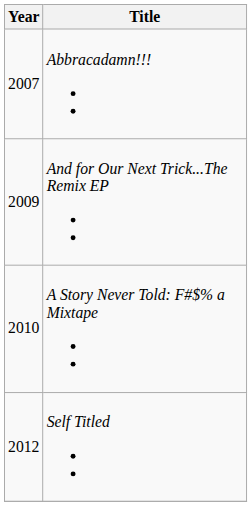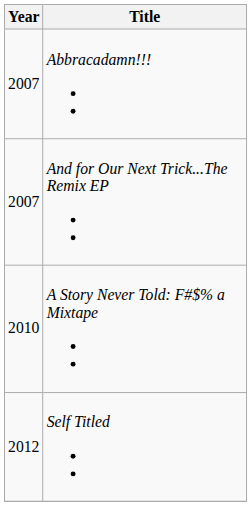 <table class="wikitable">
 <tr>
 <th rowspan="1">Year</th>
 <th rowspan="1" width="200">Title</th>
 </tr>
 <tr>
 <td>2007</td>
 <td><br><em>Abbracadamn!!!</em><ul><li></li><li></li></ul></td>
 </tr>
 <tr>
-<td>2009</td>
+<td>2007</td>
 <td><br><em>And for Our Next Trick...The Remix EP</em><ul><li></li><li></li></ul></td>
 </tr>
 <tr>
 <td>2010</td>
 <td><br><em>A Story Never Told: F#$% a Mixtape</em><ul><li></li><li></li></ul></td>
 </tr>
 <tr>
 <td>2012</td>
 <td><br><em>Self Titled</em><ul><li></li><li></li></ul></td>
 </tr>
 <tr>
 </tr>
 </table>
